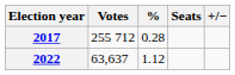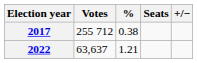 <table class="wikitable">
 <tr>
 <th>Election year</th>
 <th>Votes</th>
 <th>%</th>
 <th>Seats</th>
 <th>+/−</th>
 </tr>
 <tr>
 <th><a href='#'>2017</a></th>
 <td>255 712</td>
-<td>0.28</td>
+<td>0.38</td>
 <td></td>
 <td></td>
 </tr>
 <tr>
 <th><a href='#'>2022</a></th>
 <td>63,637</td>
-<td>1.12</td>
+<td>1.21</td>
 <td></td>
 <td></td>
 </tr>
 </table>
